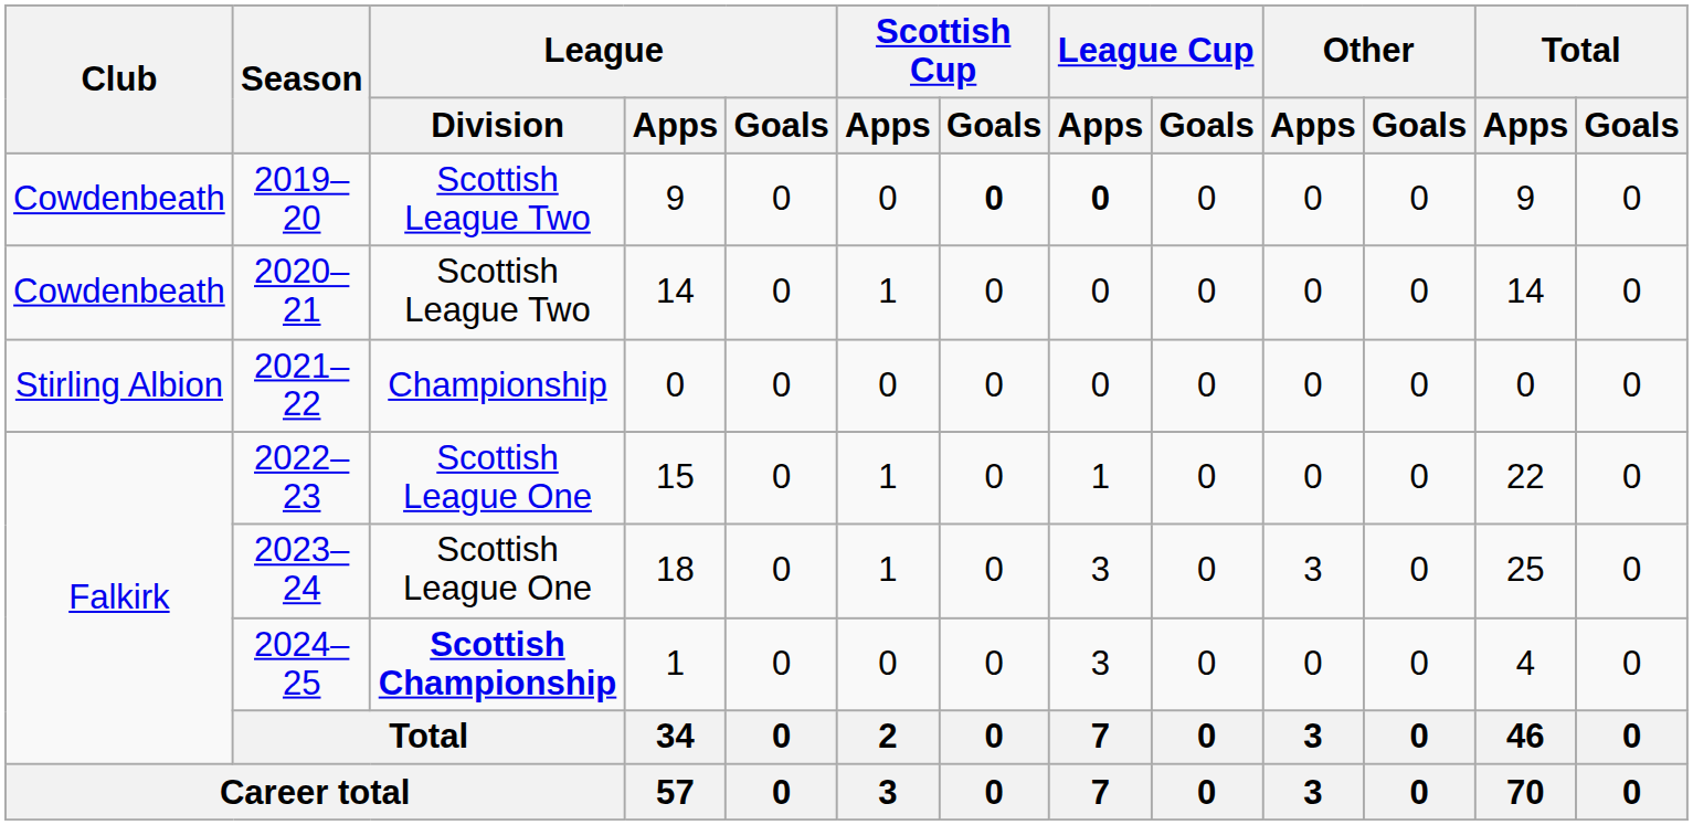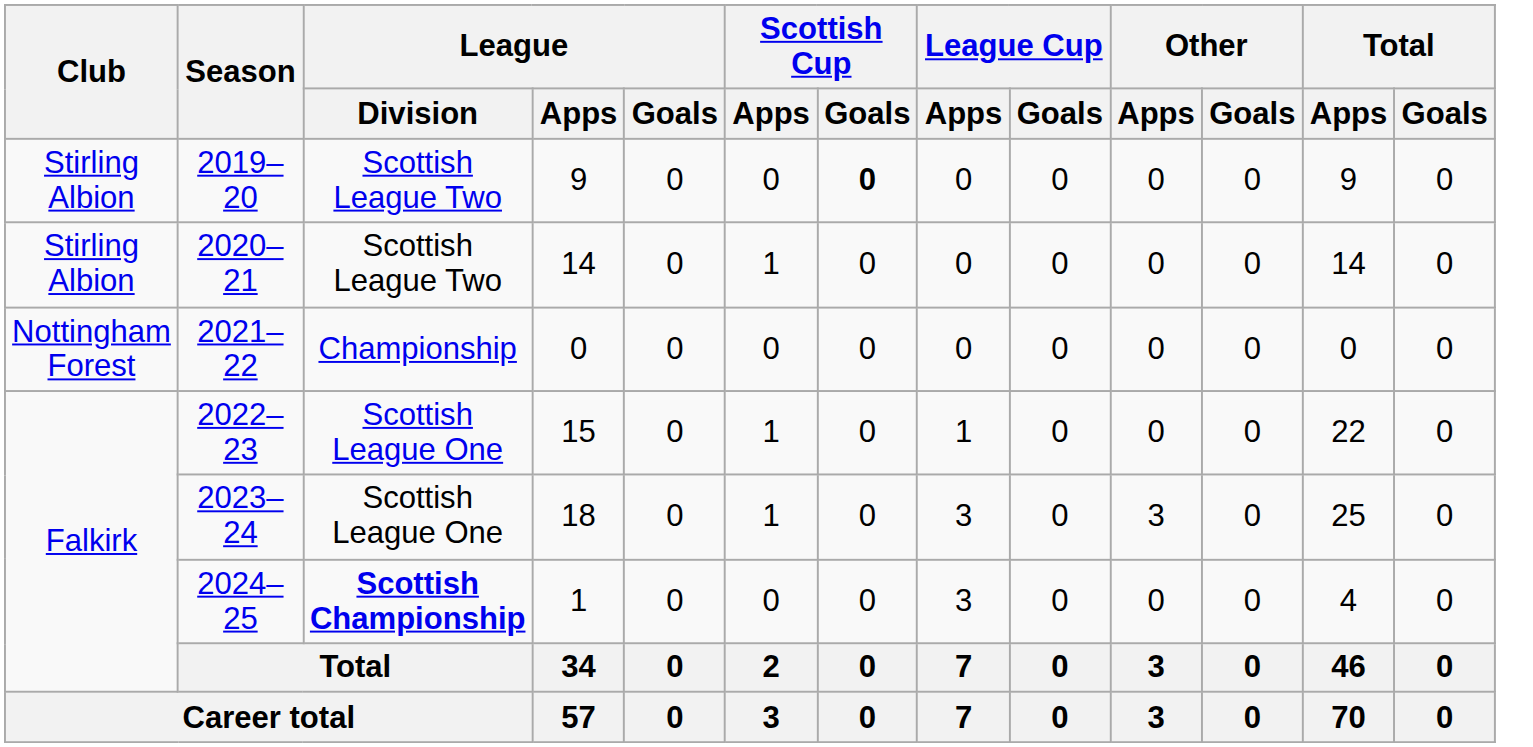 <table class=wikitable style=text-align:center>
 <tr>
 <th rowspan=2>Club</th>
 <th rowspan=2>Season</th>
 <th colspan=3>League</th>
 <th colspan=2><a href='#'>Scottish Cup</a></th>
 <th colspan=2><a href='#'>League Cup</a></th>
 <th colspan=2>Other</th>
 <th colspan=2>Total</th>
 </tr>
 <tr>
 <th>Division</th>
 <th>Apps</th>
 <th>Goals</th>
 <th>Apps</th>
 <th>Goals</th>
 <th>Apps</th>
 <th>Goals</th>
 <th>Apps</th>
 <th>Goals</th>
 <th>Apps</th>
 <th>Goals</th>
 </tr>
 <tr>
-<td><a href='#'>Cowdenbeath</a></td>
+<td><a href='#'>Stirling Albion</a></td>
 <td><a href='#'>2019–20</a></td>
 <td><a href='#'>Scottish League Two</a></td>
 <td>9</td>
 <td>0</td>
 <td>0</td>
 <td><strong>0</strong></td>
-<td><strong>0</strong></td>
+<td>0</td>
 <td>0</td>
 <td>0</td>
 <td>0</td>
 <td>9</td>
 <td>0</td>
 </tr>
 <tr>
-<td><a href='#'>Cowdenbeath</a></td>
+<td><a href='#'>Stirling Albion</a></td>
 <td><a href='#'>2020–21</a></td>
 <td>Scottish League Two</td>
 <td>14</td>
 <td>0</td>
 <td>1</td>
 <td>0</td>
 <td>0</td>
 <td>0</td>
 <td>0</td>
 <td>0</td>
 <td>14</td>
 <td>0</td>
 </tr>
 <tr>
-<td><a href='#'>Stirling Albion</a></td>
+<td><a href='#'>Nottingham Forest</a></td>
 <td><a href='#'>2021–22</a></td>
 <td><a href='#'>Championship</a></td>
 <td>0</td>
 <td>0</td>
 <td>0</td>
 <td>0</td>
 <td>0</td>
 <td>0</td>
 <td>0</td>
 <td>0</td>
 <td>0</td>
 <td>0</td>
 </tr>
 <tr>
 <td rowspan="4"><a href='#'>Falkirk</a></td>
 <td><a href='#'>2022–23</a></td>
 <td><a href='#'>Scottish League One</a></td>
 <td>15</td>
 <td>0</td>
 <td>1</td>
 <td>0</td>
 <td>1</td>
 <td>0</td>
 <td>0</td>
 <td>0</td>
 <td>22</td>
 <td>0</td>
 </tr>
 <tr>
 <td><a href='#'>2023–24</a></td>
 <td>Scottish League One</td>
 <td>18</td>
 <td>0</td>
 <td>1</td>
 <td>0</td>
 <td>3</td>
 <td>0</td>
 <td>3</td>
 <td>0</td>
 <td>25</td>
 <td>0</td>
 </tr>
 <tr>
 <td><a href='#'>2024–25</a></td>
 <td><strong><a href='#'>Scottish Championship</a></strong></td>
 <td>1</td>
 <td>0</td>
 <td>0</td>
 <td>0</td>
 <td>3</td>
 <td>0</td>
 <td>0</td>
 <td>0</td>
 <td>4</td>
 <td>0</td>
 </tr>
 <tr>
 <th colspan="2">Total</th>
 <th>34</th>
 <th>0</th>
 <th>2</th>
 <th>0</th>
 <th>7</th>
 <th>0</th>
 <th>3</th>
 <th>0</th>
 <th>46</th>
 <th>0</th>
 </tr>
 <tr>
 <th colspan="3">Career total</th>
 <th>57</th>
 <th>0</th>
 <th>3</th>
 <th>0</th>
 <th>7</th>
 <th>0</th>
 <th>3</th>
 <th>0</th>
 <th>70</th>
 <th>0</th>
 </tr>
 </table>
